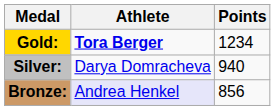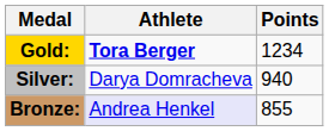 <table class="wikitable">
 <tr>
 <th><strong>Medal</strong></th>
 <th><strong>Athlete</strong></th>
 <th><strong>Points</strong></th>
 </tr>
 <tr>
 <td style="text-align:center;background-color:gold;"><strong>Gold:</strong></td>
 <td> <strong><a href='#'>Tora Berger</a></strong></td>
 <td>1234</td>
 </tr>
 <tr>
 <td style="text-align:center;background-color:silver;"><strong>Silver:</strong></td>
 <td> <a href='#'>Darya Domracheva</a></td>
 <td>940</td>
 </tr>
 <tr>
 <td style="text-align:center;background-color:#CC9966;"><strong>Bronze:</strong></td>
 <td style="background: lavender;"> <a href='#'>Andrea Henkel</a></td>
-<td>856</td>
+<td>855</td>
 </tr>
 </table>
